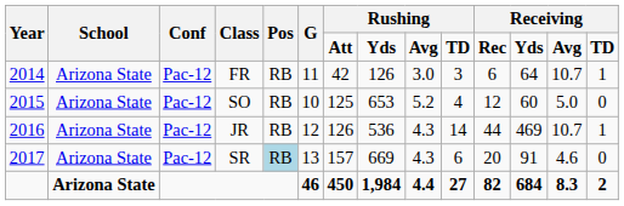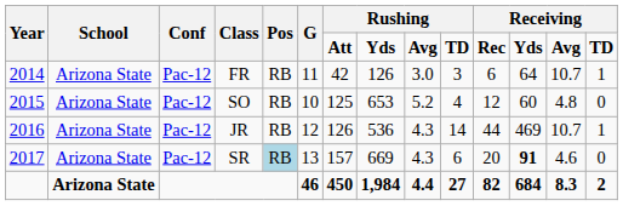 <table class="wikitable" style="text-align:center;">
 <tr>
 <th rowspan="2"><strong>Year</strong></th>
 <th rowspan="2"><strong>School</strong></th>
 <th rowspan="2"><strong>Conf</strong></th>
 <th rowspan="2"><strong>Class</strong></th>
 <th rowspan="2"><strong>Pos</strong></th>
 <th rowspan="2"><strong>G</strong></th>
 <th colspan="4" style="font-weight:bold;">Rushing</th>
 <th colspan="4" style="font-weight:bold;">Receiving</th>
 </tr>
 <tr>
 <td><strong>Att</strong></td>
 <td><strong>Yds</strong></td>
 <td><strong>Avg</strong></td>
 <td><strong>TD</strong></td>
 <td><strong>Rec</strong></td>
 <td><strong>Yds</strong></td>
 <td><strong>Avg</strong></td>
 <td><strong>TD</strong></td>
 </tr>
 <tr>
 <td><a href='#'>2014</a></td>
 <td><a href='#'>Arizona State</a></td>
 <td><a href='#'>Pac-12</a></td>
 <td>FR</td>
 <td>RB</td>
 <td>11</td>
 <td>42</td>
 <td>126</td>
 <td>3.0</td>
 <td>3</td>
 <td>6</td>
 <td>64</td>
 <td>10.7</td>
 <td>1</td>
 </tr>
 <tr>
 <td><a href='#'>2015</a></td>
 <td><a href='#'>Arizona State</a></td>
 <td><a href='#'>Pac-12</a></td>
 <td>SO</td>
 <td>RB</td>
 <td>10</td>
 <td>125</td>
 <td>653</td>
 <td>5.2</td>
 <td>4</td>
 <td>12</td>
 <td>60</td>
-<td>5.0</td>
+<td>4.8</td>
 <td>0</td>
 </tr>
 <tr>
 <td><a href='#'>2016</a></td>
 <td><a href='#'>Arizona State</a></td>
 <td><a href='#'>Pac-12</a></td>
 <td>JR</td>
 <td>RB</td>
 <td>12</td>
 <td>126</td>
 <td>536</td>
 <td>4.3</td>
 <td>14</td>
 <td>44</td>
 <td>469</td>
 <td>10.7</td>
 <td>1</td>
 </tr>
 <tr>
 <td><a href='#'>2017</a></td>
 <td><a href='#'>Arizona State</a></td>
 <td><a href='#'>Pac-12</a></td>
 <td>SR</td>
 <td style="background: lightblue;">RB</td>
 <td>13</td>
 <td>157</td>
 <td>669</td>
 <td>4.3</td>
 <td>6</td>
 <td>20</td>
-<td>91</td>
+<td><strong>91</strong></td>
 <td>4.6</td>
 <td>0</td>
 </tr>
 <tr>
 <td><strong></strong></td>
 <td><strong>Arizona State</strong></td>
 <td colspan="3"></td>
 <td><strong>46</strong></td>
 <td><strong>450</strong></td>
 <td><strong>1,984</strong></td>
 <td><strong>4.4</strong></td>
 <td><strong>27</strong></td>
 <td><strong>82</strong></td>
 <td><strong>684</strong></td>
 <td><strong>8.3</strong></td>
 <td><strong>2</strong></td>
 </tr>
 </table>
